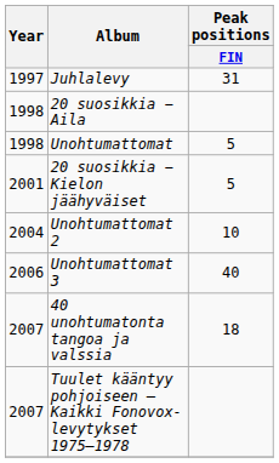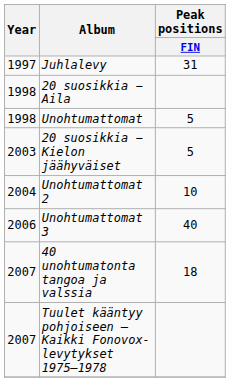 <table class="wikitable">
 <tr>
 <th align="center" rowspan="2" width="10">Year</th>
 <th align="center" rowspan="2" width="120">Album</th>
 <th align="center" colspan="1" width="20">Peak positions</th>
 </tr>
 <tr>
 <th scope="col" style="width:3em;font-size:90%;"><a href='#'>FIN</a><br></th>
 </tr>
 <tr>
 <td style="text-align:center;">1997</td>
 <td><em>Juhlalevy</em></td>
 <td style="text-align:center;">31</td>
 </tr>
 <tr>
 <td style="text-align:center;">1998</td>
 <td><em>20 suosikkia − Aila</em></td>
 <td style="text-align:center;"></td>
 </tr>
 <tr>
 <td style="text-align:center;">1998</td>
 <td><em>Unohtumattomat</em></td>
 <td style="text-align:center;">5</td>
 </tr>
 <tr>
-<td style="text-align:center;">2001</td>
+<td style="text-align:center;">2003</td>
 <td><em>20 suosikkia − Kielon jäähyväiset</em></td>
 <td style="text-align:center;">5</td>
 </tr>
 <tr>
 <td style="text-align:center;">2004</td>
 <td><em>Unohtumattomat 2</em></td>
 <td style="text-align:center;">10</td>
 </tr>
 <tr>
 <td style="text-align:center;">2006</td>
 <td><em>Unohtumattomat 3</em></td>
 <td style="text-align:center;">40</td>
 </tr>
 <tr>
 <td style="text-align:center;">2007</td>
 <td><em>40 unohtumatonta tangoa ja valssia</em></td>
 <td style="text-align:center;">18</td>
 </tr>
 <tr>
 <td style="text-align:center;">2007</td>
 <td><em>Tuulet kääntyy pohjoiseen – Kaikki Fonovox-levytykset 1975–1978</em></td>
 <td style="text-align:center;"></td>
 </tr>
 <tr>
 </tr>
 </table>
